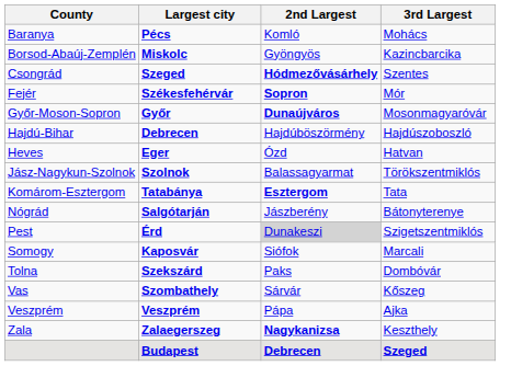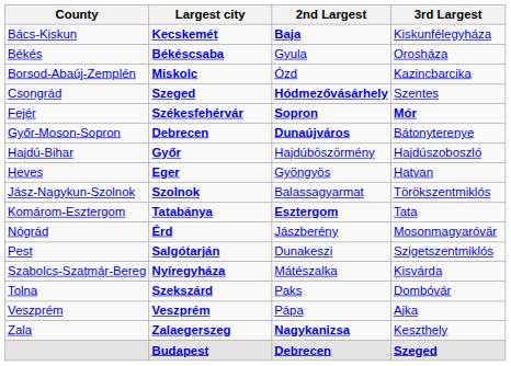 <table class="wikitable">
 <tr>
 <th>County</th>
 <th width="150">Largest city</th>
 <th width="145">2nd Largest</th>
 <th width="140">3rd Largest</th>
 </tr>
 <tr>
-<td><a href='#'>Baranya</a></td>
-<td><strong><a href='#'>Pécs</a></strong></td>
-<td><a href='#'>Komló</a></td>
-<td><a href='#'>Mohács</a></td>
+<td><a href='#'>Bács-Kiskun</a></td>
+<td><strong><a href='#'>Kecskemét</a></strong></td>
+<td><strong><a href='#'>Baja</a></strong></td>
+<td><a href='#'>Kiskunfélegyháza</a></td>
+</tr>
+<tr>
+<td><a href='#'>Békés</a></td>
+<td><strong><a href='#'>Békéscsaba</a></strong></td>
+<td><a href='#'>Gyula</a></td>
+<td><a href='#'>Orosháza</a></td>
 </tr>
 <tr>
 <td><a href='#'>Borsod-Abaúj-Zemplén</a></td>
 <td><strong><a href='#'>Miskolc</a></strong></td>
-<td><a href='#'>Gyöngyös</a></td>
+<td><a href='#'>Ózd</a></td>
 <td><a href='#'>Kazincbarcika</a></td>
 </tr>
 <tr>
 <td><a href='#'>Csongrád</a></td>
 <td><strong><a href='#'>Szeged</a></strong></td>
 <td><strong><a href='#'>Hódmezővásárhely</a></strong></td>
 <td><a href='#'>Szentes</a></td>
 </tr>
 <tr>
 <td><a href='#'>Fejér</a></td>
 <td><strong><a href='#'>Székesfehérvár</a></strong></td>
 <td><strong><a href='#'>Sopron</a></strong></td>
-<td><a href='#'>Mór</a></td>
+<td><strong><a href='#'>Mór</a></strong></td>
 </tr>
 <tr>
 <td><a href='#'>Győr-Moson-Sopron</a></td>
-<td><strong><a href='#'>Győr</a></strong></td>
+<td><strong><a href='#'>Debrecen</a></strong></td>
 <td><strong><a href='#'>Dunaújváros</a></strong></td>
-<td><a href='#'>Mosonmagyaróvár</a></td>
+<td><a href='#'>Bátonyterenye</a></td>
 </tr>
 <tr>
 <td><a href='#'>Hajdú-Bihar</a></td>
-<td><strong><a href='#'>Debrecen</a></strong></td>
+<td><strong><a href='#'>Győr</a></strong></td>
 <td><a href='#'>Hajdúböszörmény</a></td>
 <td><a href='#'>Hajdúszoboszló</a></td>
 </tr>
 <tr>
 <td><a href='#'>Heves</a></td>
 <td><strong><a href='#'>Eger</a></strong></td>
-<td><a href='#'>Ózd</a></td>
+<td><a href='#'>Gyöngyös</a></td>
 <td><a href='#'>Hatvan</a></td>
 </tr>
 <tr>
 <td><a href='#'>Jász-Nagykun-Szolnok</a></td>
 <td><strong><a href='#'>Szolnok</a></strong></td>
 <td><a href='#'>Balassagyarmat</a></td>
 <td><a href='#'>Törökszentmiklós</a></td>
 </tr>
 <tr>
 <td><a href='#'>Komárom-Esztergom</a></td>
 <td><strong><a href='#'>Tatabánya</a></strong></td>
 <td><strong><a href='#'>Esztergom</a></strong></td>
 <td><a href='#'>Tata</a></td>
 </tr>
 <tr>
 <td><a href='#'>Nógrád</a></td>
-<td><strong><a href='#'>Salgótarján</a></strong></td>
+<td><strong><a href='#'>Érd</a></strong></td>
 <td><a href='#'>Jászberény</a></td>
-<td><a href='#'>Bátonyterenye</a></td>
+<td><a href='#'>Mosonmagyaróvár</a></td>
 </tr>
 <tr>
 <td><a href='#'>Pest</a></td>
-<td><strong><a href='#'>Érd</a></strong></td>
-<td style="background: lightgrey;"><a href='#'>Dunakeszi</a></td>
+<td><strong><a href='#'>Salgótarján</a></strong></td>
+<td><a href='#'>Dunakeszi</a></td>
 <td><a href='#'>Szigetszentmiklós</a></td>
 </tr>
 <tr>
-<td><a href='#'>Somogy</a></td>
-<td><strong><a href='#'>Kaposvár</a></strong></td>
-<td><a href='#'>Siófok</a></td>
-<td><a href='#'>Marcali</a></td>
+<td><a href='#'>Szabolcs-Szatmár-Bereg</a></td>
+<td><strong><a href='#'>Nyíregyháza</a></strong></td>
+<td><a href='#'>Mátészalka</a></td>
+<td><a href='#'>Kisvárda</a></td>
 </tr>
 <tr>
 <td><a href='#'>Tolna</a></td>
 <td><strong><a href='#'>Szekszárd</a></strong></td>
 <td><a href='#'>Paks</a></td>
 <td><a href='#'>Dombóvár</a></td>
-</tr>
-<tr>
-<td><a href='#'>Vas</a></td>
-<td><strong><a href='#'>Szombathely</a></strong></td>
-<td><a href='#'>Sárvár</a></td>
-<td><a href='#'>Kőszeg</a></td>
 </tr>
 <tr>
 <td><a href='#'>Veszprém</a></td>
 <td><strong><a href='#'>Veszprém</a></strong></td>
 <td><a href='#'>Pápa</a></td>
 <td><a href='#'>Ajka</a></td>
 </tr>
 <tr>
 <td><a href='#'>Zala</a></td>
 <td><strong><a href='#'>Zalaegerszeg</a></strong></td>
 <td><strong><a href='#'>Nagykanizsa</a></strong></td>
 <td><a href='#'>Keszthely</a></td>
 </tr>
 <tr bgcolor="E5E4E2">
 <td><strong></strong></td>
 <td><strong><a href='#'>Budapest</a></strong></td>
 <td><strong><a href='#'>Debrecen</a></strong></td>
 <td><strong><a href='#'>Szeged</a></strong></td>
 </tr>
 </table>
